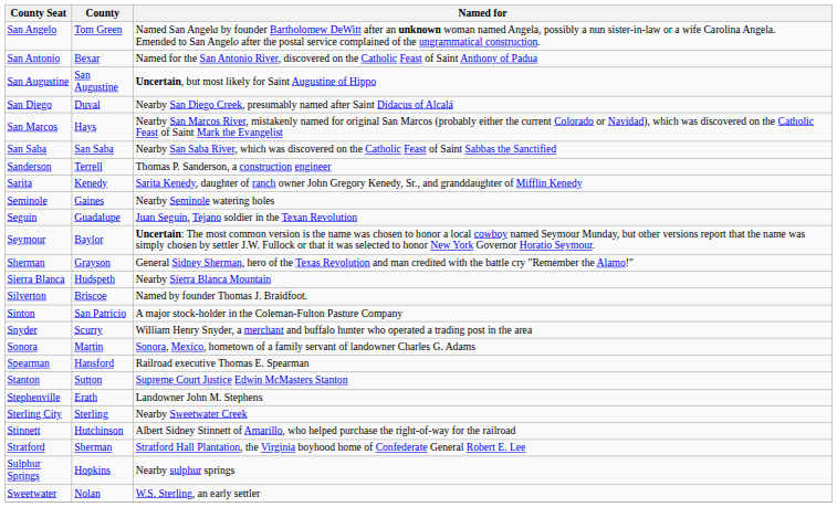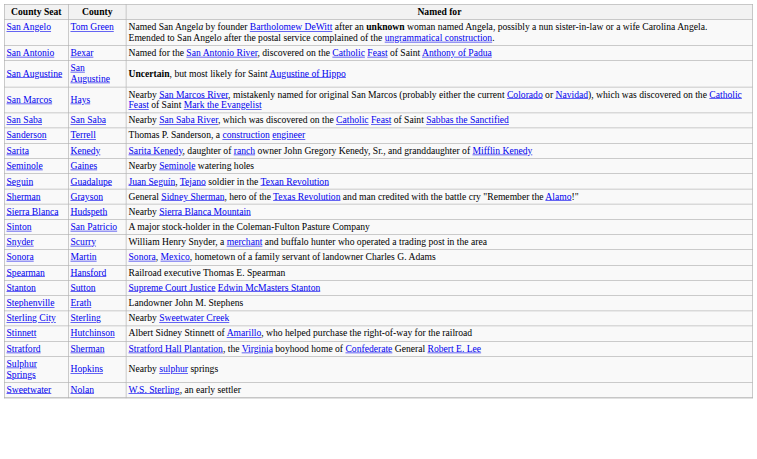 <table class="wikitable">
 <tr>
 <th>County Seat</th>
 <th>County</th>
 <th>Named for</th>
 </tr>
 <tr valign="top">
 <td><a href='#'>San Angelo</a></td>
 <td><a href='#'>Tom Green</a></td>
 <td>Named San Angel<em>a</em> by founder <a href='#'>Bartholomew DeWitt</a> after an <strong>unknown</strong> woman named Angela, possibly a nun sister-in-law or a wife Carolina Angela.<br>Emended to San Angel<em>o</em> after the postal service complained of the <a href='#'>ungrammatical construction</a>.</td>
 </tr>
 <tr>
 <td><a href='#'>San Antonio</a></td>
 <td><a href='#'>Bexar</a></td>
 <td>Named for the <a href='#'>San Antonio River</a>, discovered on the <a href='#'>Catholic</a> <a href='#'>Feast</a> of Saint <a href='#'>Anthony of Padua</a></td>
 </tr>
 <tr>
 <td><a href='#'>San Augustine</a></td>
 <td><a href='#'>San Augustine</a></td>
 <td><strong>Uncertain</strong>, but most likely for Saint <a href='#'>Augustine of Hippo</a></td>
-</tr>
-<tr>
-<td><a href='#'>San Diego</a></td>
-<td><a href='#'>Duval</a></td>
-<td>Nearby <a href='#'>San Diego Creek</a>, presumably named after Saint <a href='#'>Didacus of Alcalá</a></td>
 </tr>
 <tr>
 <td><a href='#'>San Marcos</a></td>
 <td><a href='#'>Hays</a></td>
 <td>Nearby <a href='#'>San Marcos River</a>, mistakenly named for original San Marcos (probably either the current <a href='#'>Colorado</a> or <a href='#'>Navidad</a>), which was discovered on the <a href='#'>Catholic</a> <a href='#'>Feast</a> of Saint <a href='#'>Mark the Evangelist</a></td>
 </tr>
 <tr>
 <td><a href='#'>San Saba</a></td>
 <td><a href='#'>San Saba</a></td>
 <td>Nearby <a href='#'>San Saba River</a>, which was discovered on the <a href='#'>Catholic</a> <a href='#'>Feast</a> of Saint <a href='#'>Sabbas the Sanctified</a></td>
 </tr>
 <tr>
 <td><a href='#'>Sanderson</a></td>
 <td><a href='#'>Terrell</a></td>
 <td>Thomas P. Sanderson, a <a href='#'>construction</a> <a href='#'>engineer</a></td>
 </tr>
 <tr>
 <td><a href='#'>Sarita</a></td>
 <td><a href='#'>Kenedy</a></td>
 <td><a href='#'>Sarita Kenedy</a>, daughter of <a href='#'>ranch</a> owner John Gregory Kenedy, Sr., and granddaughter of <a href='#'>Mifflin Kenedy</a></td>
 </tr>
 <tr>
 <td><a href='#'>Seminole</a></td>
 <td><a href='#'>Gaines</a></td>
 <td>Nearby <a href='#'>Seminole</a> watering holes</td>
 </tr>
 <tr>
 <td><a href='#'>Seguin</a></td>
 <td><a href='#'>Guadalupe</a></td>
 <td><a href='#'>Juan Seguín</a>, <a href='#'>Tejano</a> soldier in the <a href='#'>Texan Revolution</a></td>
 </tr>
 <tr>
-<td><a href='#'>Seymour</a></td>
-<td><a href='#'>Baylor</a></td>
-<td><strong>Uncertain</strong>: The most common version is the name was chosen to honor a local <a href='#'>cowboy</a> named Seymour Munday, but other versions report that the name was simply chosen by settler J.W. Fullock or that it was selected to honor <a href='#'>New York</a> Governor <a href='#'>Horatio Seymour</a>.</td>
-</tr>
-<tr>
 <td><a href='#'>Sherman</a></td>
 <td><a href='#'>Grayson</a></td>
 <td>General <a href='#'>Sidney Sherman</a>, hero of the <a href='#'>Texas Revolution</a> and man credited with the battle cry "Remember the <a href='#'>Alamo</a>!"</td>
 </tr>
 <tr>
 <td><a href='#'>Sierra Blanca</a></td>
 <td><a href='#'>Hudspeth</a></td>
 <td>Nearby <a href='#'>Sierra Blanca Mountain</a></td>
-</tr>
-<tr>
-<td><a href='#'>Silverton</a></td>
-<td><a href='#'>Briscoe</a></td>
-<td>Named by founder Thomas J. Braidfoot.</td>
 </tr>
 <tr>
 <td><a href='#'>Sinton</a></td>
 <td><a href='#'>San Patricio</a></td>
 <td>A major stock-holder in the Coleman-Fulton Pasture Company</td>
 </tr>
 <tr>
 <td><a href='#'>Snyder</a></td>
 <td><a href='#'>Scurry</a></td>
 <td>William Henry Snyder, a <a href='#'>merchant</a> and buffalo hunter who operated a trading post in the area</td>
 </tr>
 <tr>
 <td><a href='#'>Sonora</a></td>
 <td><a href='#'>Martin</a></td>
 <td><a href='#'>Sonora</a>, <a href='#'>Mexico</a>, hometown of a family servant of landowner Charles G. Adams</td>
 </tr>
 <tr>
 <td><a href='#'>Spearman</a></td>
 <td><a href='#'>Hansford</a></td>
 <td>Railroad executive Thomas E. Spearman</td>
 </tr>
 <tr>
 <td><a href='#'>Stanton</a></td>
 <td><a href='#'>Sutton</a></td>
 <td><a href='#'>Supreme Court Justice</a> <a href='#'>Edwin McMasters Stanton</a></td>
 </tr>
 <tr>
 <td><a href='#'>Stephenville</a></td>
 <td><a href='#'>Erath</a></td>
 <td>Landowner John M. Stephens</td>
 </tr>
 <tr>
 <td><a href='#'>Sterling City</a></td>
 <td><a href='#'>Sterling</a></td>
 <td>Nearby <a href='#'>Sweetwater Creek</a></td>
 </tr>
 <tr>
 <td><a href='#'>Stinnett</a></td>
 <td><a href='#'>Hutchinson</a></td>
 <td>Albert Sidney Stinnett of <a href='#'>Amarillo</a>, who helped purchase the right-of-way for the railroad</td>
 </tr>
 <tr>
 <td><a href='#'>Stratford</a></td>
 <td><a href='#'>Sherman</a></td>
 <td><a href='#'>Stratford Hall Plantation</a>, the <a href='#'>Virginia</a> boyhood home of <a href='#'>Confederate</a> General <a href='#'>Robert E. Lee</a></td>
 </tr>
 <tr>
 <td><a href='#'>Sulphur Springs</a></td>
 <td><a href='#'>Hopkins</a></td>
 <td>Nearby <a href='#'>sulphur</a> springs</td>
 </tr>
 <tr>
 <td><a href='#'>Sweetwater</a></td>
 <td><a href='#'>Nolan</a></td>
 <td><a href='#'>W.S. Sterling</a>, an early settler</td>
 </tr>
 <tr>
 </tr>
 </table>
